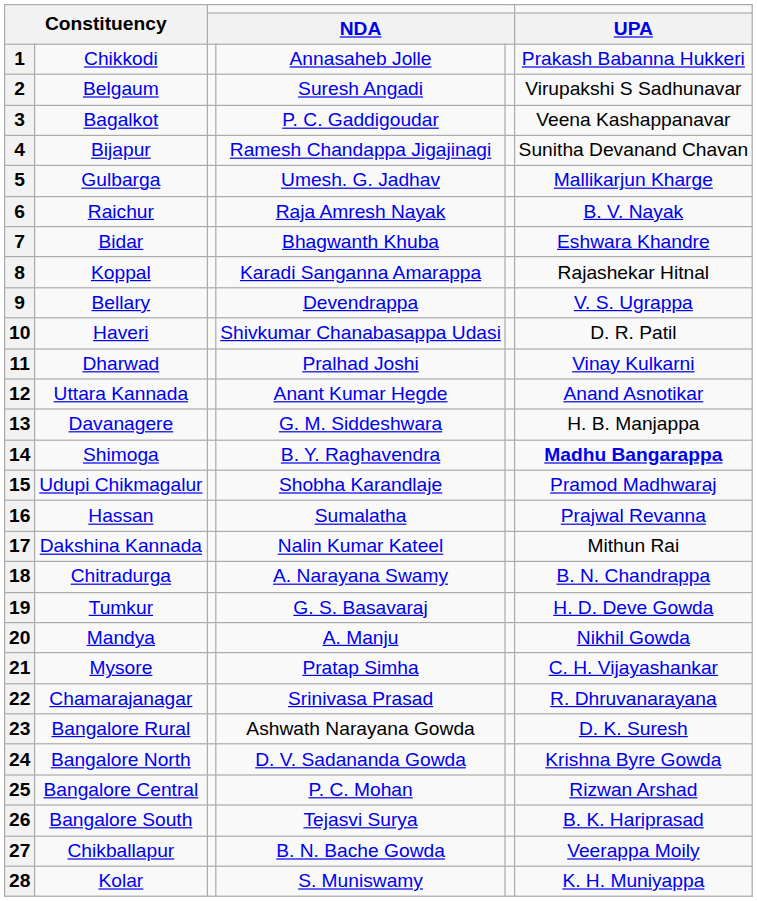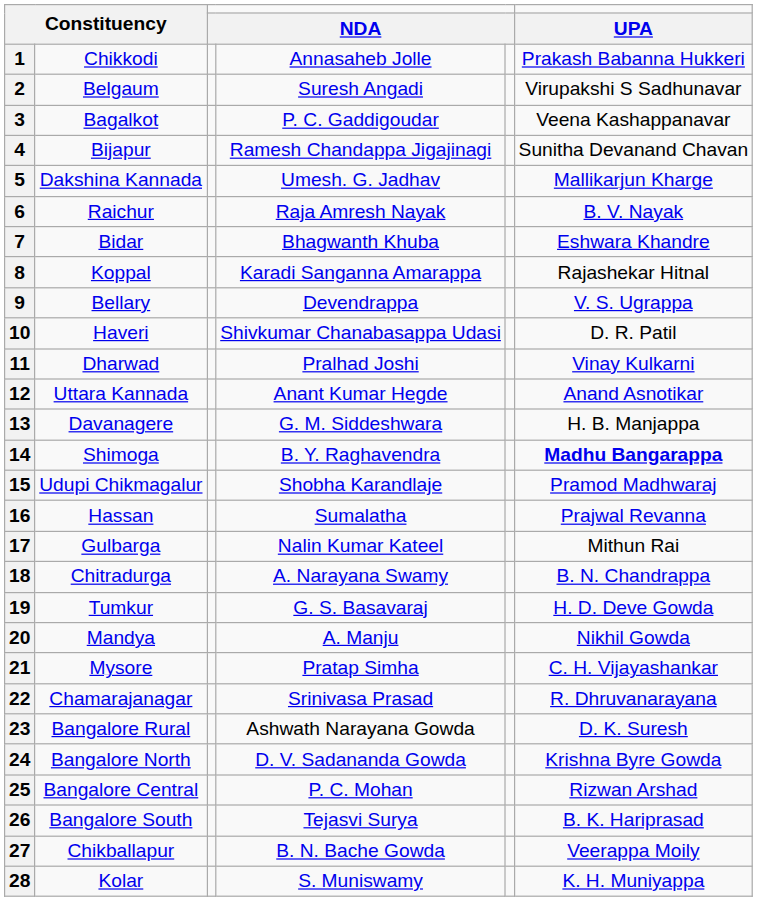 <table class="wikitable sortable" style="text-align:center;">
 <tr>
 <th colspan="2" rowspan="2">Constituency</th>
 <td colspan="3" bgcolor=></td>
 <td colspan="3" bgcolor=></td>
 </tr>
 <tr>
 <th colspan="3"><a href='#'>NDA</a></th>
 <th colspan="3"><a href='#'>UPA</a></th>
 </tr>
 <tr>
 <th>1</th>
 <td><a href='#'>Chikkodi</a></td>
 <td></td>
 <td><a href='#'>Annasaheb Jolle</a></td>
 <td></td>
 <td><a href='#'>Prakash Babanna Hukkeri</a></td>
 </tr>
 <tr>
 <th>2</th>
 <td><a href='#'>Belgaum</a></td>
 <td></td>
 <td><a href='#'>Suresh Angadi</a></td>
 <td></td>
 <td>Virupakshi S Sadhunavar</td>
 </tr>
 <tr>
 <th>3</th>
 <td><a href='#'>Bagalkot</a></td>
 <td></td>
 <td><a href='#'>P. C. Gaddigoudar</a></td>
 <td></td>
 <td>Veena Kashappanavar</td>
 </tr>
 <tr>
 <th>4</th>
 <td><a href='#'>Bijapur</a></td>
 <td></td>
 <td><a href='#'>Ramesh Chandappa Jigajinagi</a></td>
 <td></td>
 <td>Sunitha Devanand Chavan</td>
 </tr>
 <tr>
 <th>5</th>
-<td><a href='#'>Gulbarga</a></td>
+<td><a href='#'>Dakshina Kannada</a></td>
 <td></td>
 <td><a href='#'>Umesh. G. Jadhav</a></td>
 <td></td>
 <td><a href='#'>Mallikarjun Kharge</a></td>
 </tr>
 <tr>
 <th>6</th>
 <td><a href='#'>Raichur</a></td>
 <td></td>
 <td><a href='#'>Raja Amresh Nayak</a></td>
 <td></td>
 <td><a href='#'>B. V. Nayak</a></td>
 </tr>
 <tr>
 <th>7</th>
 <td><a href='#'>Bidar</a></td>
 <td></td>
 <td><a href='#'>Bhagwanth Khuba</a></td>
 <td></td>
 <td><a href='#'>Eshwara Khandre</a></td>
 </tr>
 <tr>
 <th>8</th>
 <td><a href='#'>Koppal</a></td>
 <td></td>
 <td><a href='#'>Karadi Sanganna Amarappa</a></td>
 <td></td>
 <td>Rajashekar Hitnal</td>
 </tr>
 <tr>
 <th>9</th>
 <td><a href='#'>Bellary</a></td>
 <td></td>
 <td><a href='#'>Devendrappa</a></td>
 <td></td>
 <td><a href='#'>V. S. Ugrappa</a></td>
 </tr>
 <tr>
 <th>10</th>
 <td><a href='#'>Haveri</a></td>
 <td></td>
 <td><a href='#'>Shivkumar Chanabasappa Udasi</a></td>
 <td></td>
 <td>D. R. Patil</td>
 </tr>
 <tr>
 <th>11</th>
 <td><a href='#'>Dharwad</a></td>
 <td></td>
 <td><a href='#'>Pralhad Joshi</a></td>
 <td></td>
 <td><a href='#'>Vinay Kulkarni</a></td>
 </tr>
 <tr>
 <th>12</th>
 <td><a href='#'>Uttara Kannada</a></td>
 <td></td>
 <td><a href='#'>Anant Kumar Hegde</a></td>
 <td></td>
 <td><a href='#'>Anand Asnotikar</a></td>
 </tr>
 <tr>
 <th>13</th>
 <td><a href='#'>Davanagere</a></td>
 <td></td>
 <td><a href='#'>G. M. Siddeshwara</a></td>
 <td></td>
 <td>H. B. Manjappa</td>
 </tr>
 <tr>
 <th>14</th>
 <td><a href='#'>Shimoga</a></td>
 <td></td>
 <td><a href='#'>B. Y. Raghavendra</a></td>
 <td></td>
 <td><strong><a href='#'>Madhu Bangarappa</a></strong></td>
 </tr>
 <tr>
 <th>15</th>
 <td><a href='#'>Udupi Chikmagalur</a></td>
 <td></td>
 <td><a href='#'>Shobha Karandlaje</a></td>
 <td></td>
 <td><a href='#'>Pramod Madhwaraj</a></td>
 </tr>
 <tr>
 <th>16</th>
 <td><a href='#'>Hassan</a></td>
 <td></td>
 <td><a href='#'>Sumalatha</a></td>
 <td></td>
 <td><a href='#'>Prajwal Revanna</a></td>
 </tr>
 <tr>
 <th>17</th>
-<td><a href='#'>Dakshina Kannada</a></td>
+<td><a href='#'>Gulbarga</a></td>
 <td></td>
 <td><a href='#'>Nalin Kumar Kateel</a></td>
 <td></td>
 <td>Mithun Rai</td>
 </tr>
 <tr>
 <th>18</th>
 <td><a href='#'>Chitradurga</a></td>
 <td></td>
 <td><a href='#'>A. Narayana Swamy</a></td>
 <td></td>
 <td><a href='#'>B. N. Chandrappa</a></td>
 </tr>
 <tr>
 <th>19</th>
 <td><a href='#'>Tumkur</a></td>
 <td></td>
 <td><a href='#'>G. S. Basavaraj</a></td>
 <td></td>
 <td><a href='#'>H. D. Deve Gowda</a></td>
 </tr>
 <tr>
 <th>20</th>
 <td><a href='#'>Mandya</a></td>
 <td></td>
 <td><a href='#'>A. Manju</a></td>
 <td></td>
 <td><a href='#'>Nikhil Gowda</a></td>
 </tr>
 <tr>
 <th>21</th>
 <td><a href='#'>Mysore</a></td>
 <td></td>
 <td><a href='#'>Pratap Simha</a></td>
 <td></td>
 <td><a href='#'>C. H. Vijayashankar</a></td>
 </tr>
 <tr>
 <th>22</th>
 <td><a href='#'>Chamarajanagar</a></td>
 <td></td>
 <td><a href='#'>Srinivasa Prasad</a></td>
 <td></td>
 <td><a href='#'>R. Dhruvanarayana</a></td>
 </tr>
 <tr>
 <th>23</th>
 <td><a href='#'>Bangalore Rural</a></td>
 <td></td>
 <td>Ashwath Narayana Gowda</td>
 <td></td>
 <td><a href='#'>D. K. Suresh</a></td>
 </tr>
 <tr>
 <th>24</th>
 <td><a href='#'>Bangalore North</a></td>
 <td></td>
 <td><a href='#'>D. V. Sadananda Gowda</a></td>
 <td></td>
 <td><a href='#'>Krishna Byre Gowda</a></td>
 </tr>
 <tr>
 <th>25</th>
 <td><a href='#'>Bangalore Central</a></td>
 <td></td>
 <td><a href='#'>P. C. Mohan</a></td>
 <td></td>
 <td><a href='#'>Rizwan Arshad</a></td>
 </tr>
 <tr>
 <th>26</th>
 <td><a href='#'>Bangalore South</a></td>
 <td></td>
 <td><a href='#'>Tejasvi Surya</a></td>
 <td></td>
 <td><a href='#'>B. K. Hariprasad</a></td>
 </tr>
 <tr>
 <th>27</th>
 <td><a href='#'>Chikballapur</a></td>
 <td></td>
 <td><a href='#'>B. N. Bache Gowda</a></td>
 <td></td>
 <td><a href='#'>Veerappa Moily</a></td>
 </tr>
 <tr>
 <th>28</th>
 <td><a href='#'>Kolar</a></td>
 <td></td>
 <td><a href='#'>S. Muniswamy</a></td>
 <td></td>
 <td><a href='#'>K. H. Muniyappa</a></td>
 </tr>
 </table>
